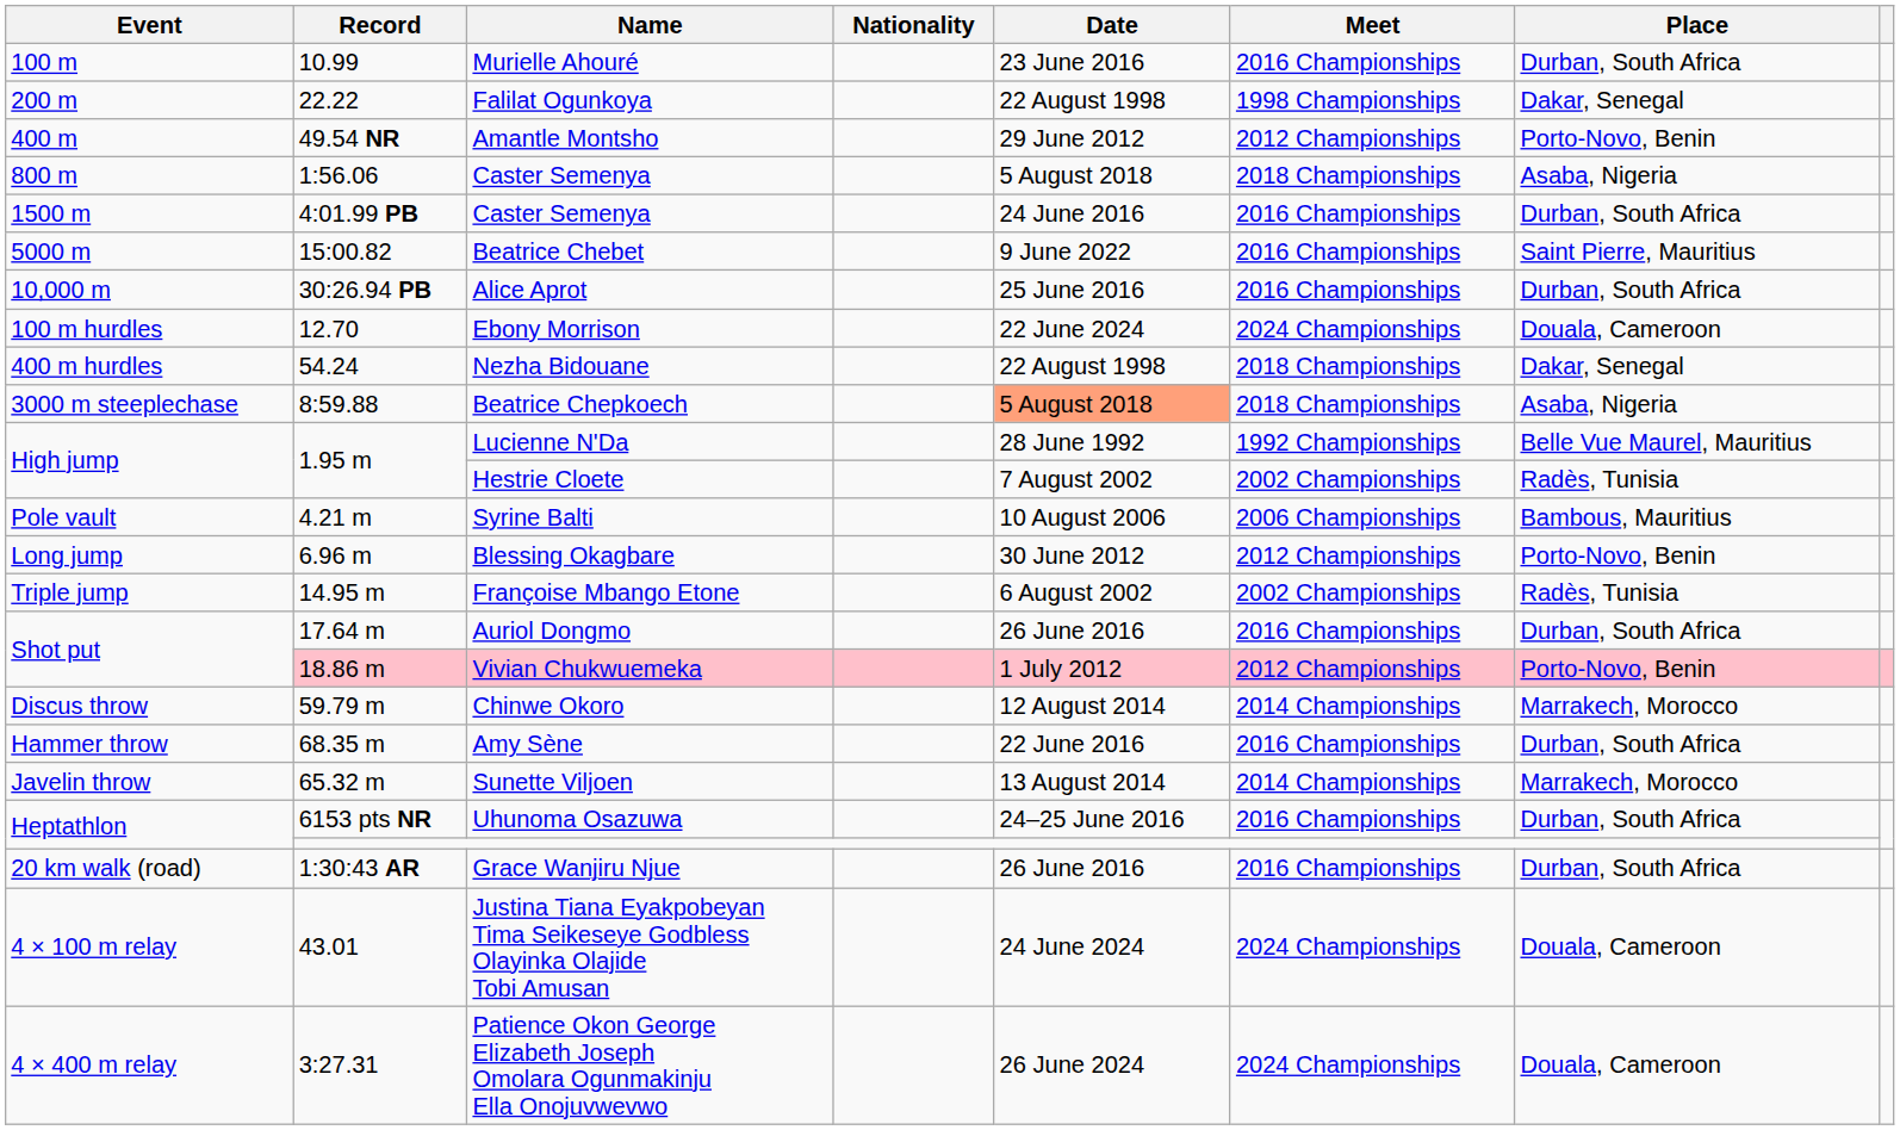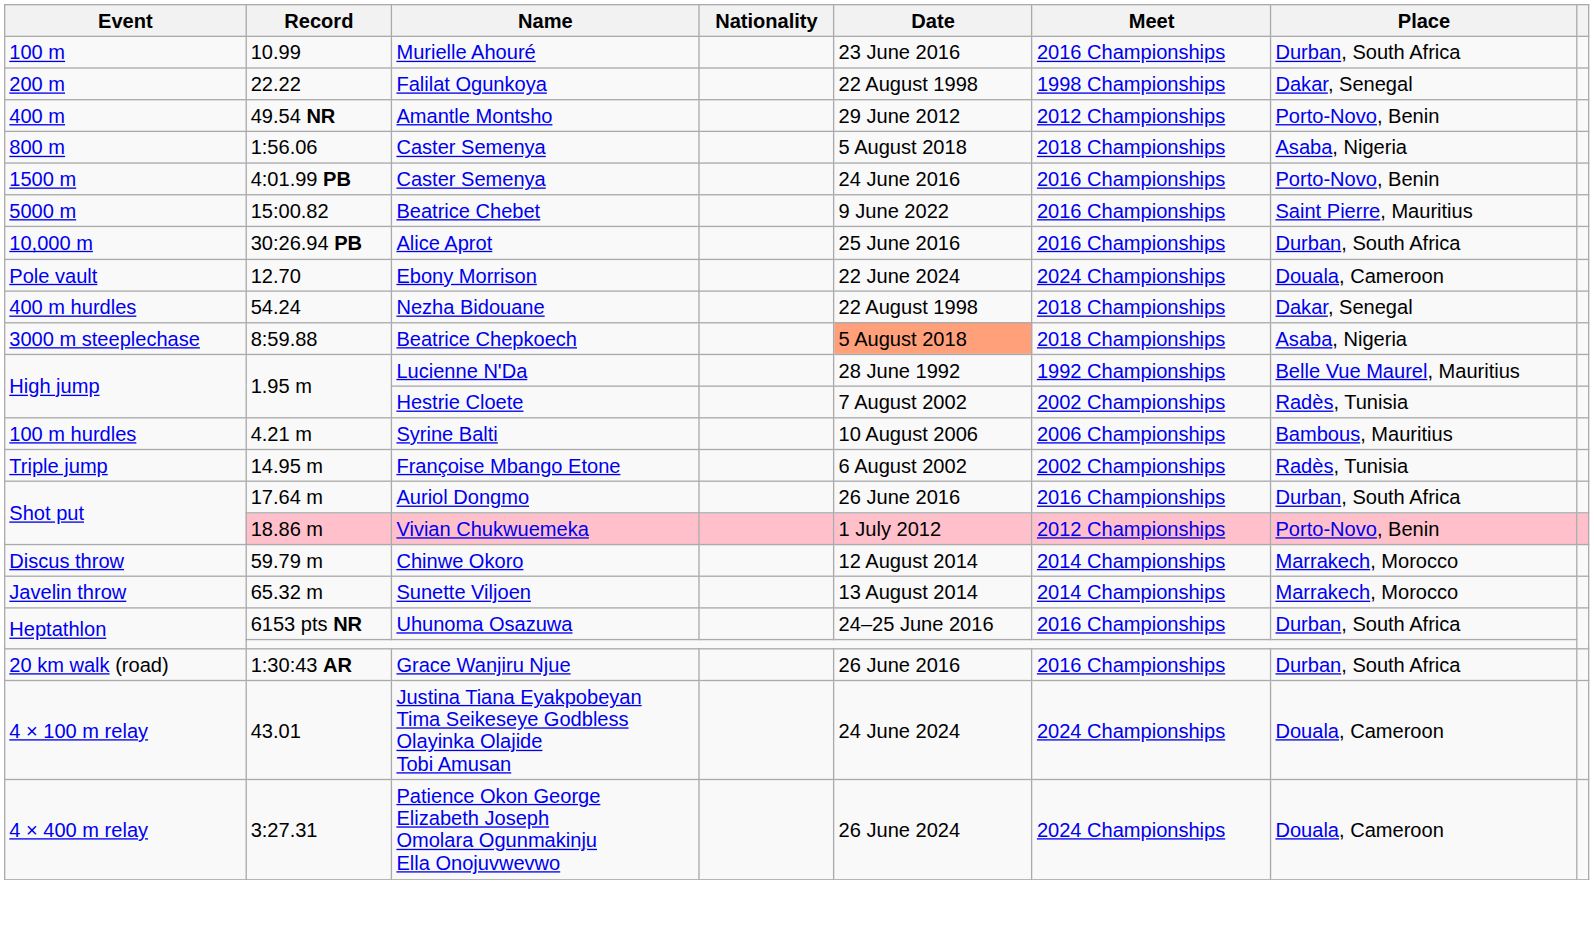 <table class="wikitable" style="font-size:95%; width: 95%;">
 <tr>
 <th>Event</th>
 <th>Record</th>
 <th>Name</th>
 <th>Nationality</th>
 <th>Date</th>
 <th>Meet</th>
 <th>Place</th>
 <th></th>
 </tr>
 <tr>
 <td><a href='#'>100 m</a></td>
 <td>10.99 </td>
 <td><a href='#'>Murielle Ahouré</a></td>
 <td></td>
 <td>23 June 2016</td>
 <td><a href='#'>2016 Championships</a></td>
 <td><a href='#'>Durban</a>, South Africa</td>
 <td></td>
 </tr>
 <tr>
 <td><a href='#'>200 m</a></td>
 <td>22.22</td>
 <td><a href='#'>Falilat Ogunkoya</a></td>
 <td></td>
 <td>22 August 1998</td>
 <td><a href='#'>1998 Championships</a></td>
 <td><a href='#'>Dakar</a>, Senegal</td>
 <td></td>
 </tr>
 <tr>
 <td><a href='#'>400 m</a></td>
 <td>49.54 <strong>NR</strong></td>
 <td><a href='#'>Amantle Montsho</a></td>
 <td></td>
 <td>29 June 2012</td>
 <td><a href='#'>2012 Championships</a></td>
 <td><a href='#'>Porto-Novo</a>, Benin</td>
 <td></td>
 </tr>
 <tr>
 <td><a href='#'>800 m</a></td>
 <td>1:56.06</td>
 <td><a href='#'>Caster Semenya</a></td>
 <td></td>
 <td>5 August 2018</td>
 <td><a href='#'>2018 Championships</a></td>
 <td><a href='#'>Asaba</a>, Nigeria</td>
 <td></td>
 </tr>
 <tr>
 <td><a href='#'>1500 m</a></td>
 <td>4:01.99 <strong>PB</strong></td>
 <td><a href='#'>Caster Semenya</a></td>
 <td></td>
 <td>24 June 2016</td>
 <td><a href='#'>2016 Championships</a></td>
-<td><a href='#'>Durban</a>, South Africa</td>
+<td><a href='#'>Porto-Novo</a>, Benin</td>
 <td></td>
 </tr>
 <tr>
 <td><a href='#'>5000 m</a></td>
 <td>15:00.82</td>
 <td><a href='#'>Beatrice Chebet</a></td>
 <td></td>
 <td>9 June 2022</td>
 <td><a href='#'>2016 Championships</a></td>
 <td><a href='#'>Saint Pierre</a>, Mauritius</td>
 <td></td>
 </tr>
 <tr>
 <td><a href='#'>10,000 m</a></td>
 <td>30:26.94 <strong>PB</strong></td>
 <td><a href='#'>Alice Aprot</a></td>
 <td></td>
 <td>25 June 2016</td>
 <td><a href='#'>2016 Championships</a></td>
 <td><a href='#'>Durban</a>, South Africa</td>
 <td></td>
 </tr>
 <tr>
-<td><a href='#'>100 m hurdles</a></td>
+<td><a href='#'>Pole vault</a></td>
 <td>12.70  </td>
 <td><a href='#'>Ebony Morrison</a></td>
 <td></td>
 <td>22 June 2024</td>
 <td><a href='#'>2024 Championships</a></td>
 <td><a href='#'>Douala</a>, Cameroon</td>
 <td></td>
 </tr>
 <tr>
 <td><a href='#'>400 m hurdles</a></td>
 <td>54.24</td>
 <td><a href='#'>Nezha Bidouane</a></td>
 <td></td>
 <td>22 August 1998</td>
 <td><a href='#'>2018 Championships</a></td>
 <td><a href='#'>Dakar</a>, Senegal</td>
 <td></td>
 </tr>
 <tr>
 <td><a href='#'>3000 m steeplechase</a></td>
 <td>8:59.88</td>
 <td><a href='#'>Beatrice Chepkoech</a></td>
 <td></td>
 <td style="background: lightsalmon;">5 August 2018</td>
 <td><a href='#'>2018 Championships</a></td>
 <td><a href='#'>Asaba</a>, Nigeria</td>
 <td></td>
 </tr>
 <tr>
 <td rowspan=2><a href='#'>High jump</a></td>
 <td rowspan=2>1.95 m</td>
 <td><a href='#'>Lucienne N'Da</a></td>
 <td></td>
 <td>28 June 1992</td>
 <td><a href='#'>1992 Championships</a></td>
 <td><a href='#'>Belle Vue Maurel</a>, Mauritius</td>
 <td></td>
 </tr>
 <tr>
 <td><a href='#'>Hestrie Cloete</a></td>
 <td></td>
 <td>7 August 2002</td>
 <td><a href='#'>2002 Championships</a></td>
 <td><a href='#'>Radès</a>, Tunisia</td>
 <td></td>
 </tr>
 <tr>
-<td><a href='#'>Pole vault</a></td>
+<td><a href='#'>100 m hurdles</a></td>
 <td>4.21 m</td>
 <td><a href='#'>Syrine Balti</a></td>
 <td></td>
 <td>10 August 2006</td>
 <td><a href='#'>2006 Championships</a></td>
 <td><a href='#'>Bambous</a>, Mauritius</td>
-<td></td>
-</tr>
-<tr>
-<td><a href='#'>Long jump</a></td>
-<td>6.96 m </td>
-<td><a href='#'>Blessing Okagbare</a></td>
-<td></td>
-<td>30 June 2012</td>
-<td><a href='#'>2012 Championships</a></td>
-<td><a href='#'>Porto-Novo</a>, Benin</td>
 <td></td>
 </tr>
 <tr>
 <td><a href='#'>Triple jump</a></td>
 <td>14.95 m</td>
 <td><a href='#'>Françoise Mbango Etone</a></td>
 <td></td>
 <td>6 August 2002</td>
 <td><a href='#'>2002 Championships</a></td>
 <td><a href='#'>Radès</a>, Tunisia</td>
 <td></td>
 </tr>
 <tr>
 <td rowspan=2><a href='#'>Shot put</a></td>
 <td>17.64 m</td>
 <td><a href='#'>Auriol Dongmo</a></td>
 <td></td>
 <td>26 June 2016</td>
 <td><a href='#'>2016 Championships</a></td>
 <td><a href='#'>Durban</a>, South Africa</td>
 <td></td>
 </tr>
 <tr bgcolor=pink>
 <td>18.86 m </td>
 <td><a href='#'>Vivian Chukwuemeka</a></td>
 <td></td>
 <td>1 July 2012</td>
 <td><a href='#'>2012 Championships</a></td>
 <td><a href='#'>Porto-Novo</a>, Benin</td>
 <td></td>
 </tr>
 <tr>
 <td><a href='#'>Discus throw</a></td>
 <td>59.79 m</td>
 <td><a href='#'>Chinwe Okoro</a></td>
 <td></td>
 <td>12 August 2014</td>
 <td><a href='#'>2014 Championships</a></td>
 <td><a href='#'>Marrakech</a>, Morocco</td>
-<td></td>
-</tr>
-<tr>
-<td><a href='#'>Hammer throw</a></td>
-<td>68.35 m</td>
-<td><a href='#'>Amy Sène</a></td>
-<td></td>
-<td>22 June 2016</td>
-<td><a href='#'>2016 Championships</a></td>
-<td><a href='#'>Durban</a>, South Africa</td>
 <td></td>
 </tr>
 <tr>
 <td><a href='#'>Javelin throw</a></td>
 <td>65.32 m</td>
 <td><a href='#'>Sunette Viljoen</a></td>
 <td></td>
 <td>13 August 2014</td>
 <td><a href='#'>2014 Championships</a></td>
 <td><a href='#'>Marrakech</a>, Morocco</td>
 <td></td>
 </tr>
 <tr>
 <td rowspan=2><a href='#'>Heptathlon</a></td>
 <td>6153 pts <strong>NR</strong></td>
 <td><a href='#'>Uhunoma Osazuwa</a></td>
 <td></td>
 <td>24–25 June 2016</td>
 <td><a href='#'>2016 Championships</a></td>
 <td><a href='#'>Durban</a>, South Africa</td>
 <td rowspan="2"></td>
 </tr>
 <tr>
 <td colspan=6></td>
 </tr>
 <tr>
 <td><a href='#'>20 km walk</a> (road)</td>
 <td>1:30:43 <strong>AR</strong></td>
 <td><a href='#'>Grace Wanjiru Njue</a></td>
 <td></td>
 <td>26 June 2016</td>
 <td><a href='#'>2016 Championships</a></td>
 <td><a href='#'>Durban</a>, South Africa</td>
 <td></td>
 </tr>
 <tr>
 <td><a href='#'>4 × 100 m relay</a></td>
 <td>43.01</td>
 <td><a href='#'>Justina Tiana Eyakpobeyan</a><br><a href='#'>Tima Seikeseye Godbless</a><br><a href='#'>Olayinka Olajide</a><br><a href='#'>Tobi Amusan</a></td>
 <td></td>
 <td>24 June 2024</td>
 <td><a href='#'>2024 Championships</a></td>
 <td><a href='#'>Douala</a>, Cameroon</td>
 <td></td>
 </tr>
 <tr>
 <td><a href='#'>4 × 400 m relay</a></td>
 <td>3:27.31</td>
 <td><a href='#'>Patience Okon George</a><br><a href='#'>Elizabeth Joseph</a><br><a href='#'>Omolara Ogunmakinju</a><br><a href='#'>Ella Onojuvwevwo</a></td>
 <td></td>
 <td>26 June 2024</td>
 <td><a href='#'>2024 Championships</a></td>
 <td><a href='#'>Douala</a>, Cameroon</td>
 <td></td>
 </tr>
 </table>
